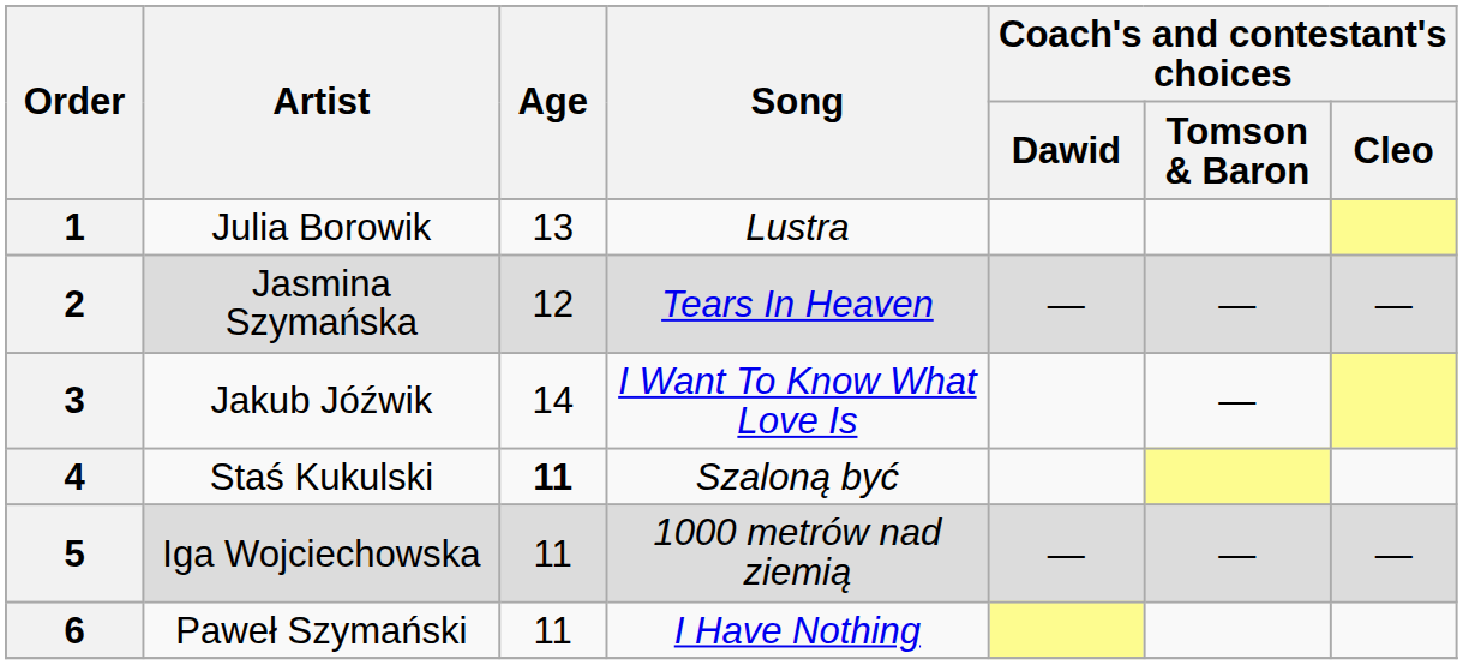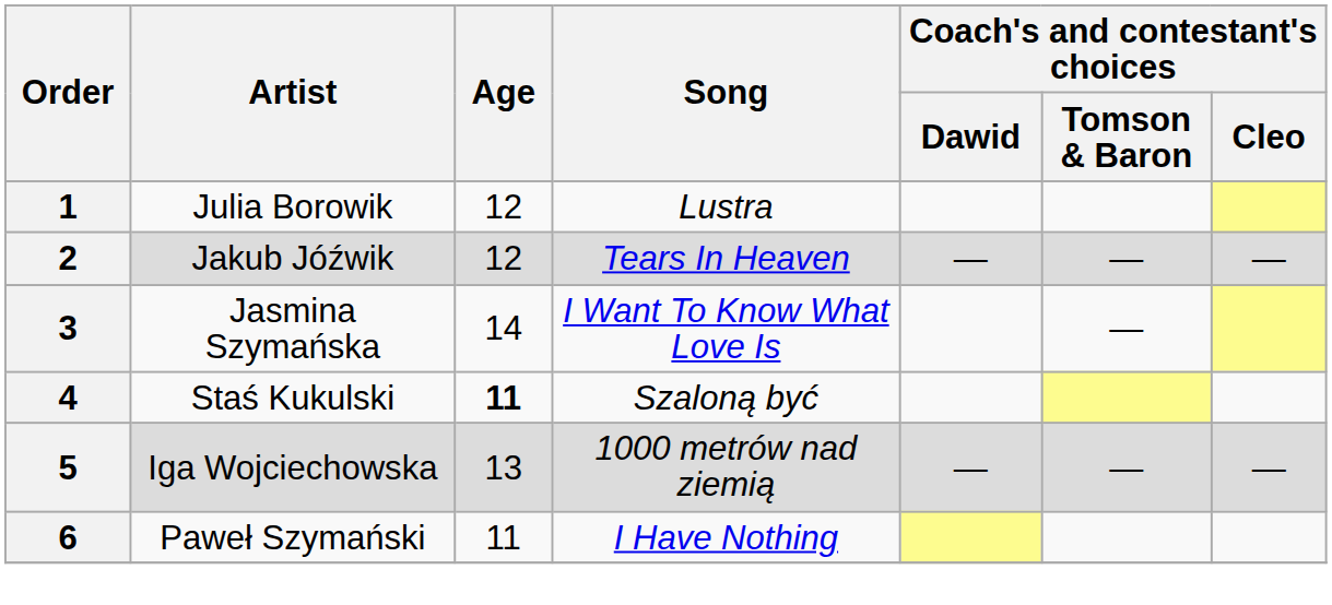 <table class="wikitable" style="text-align:center; line-height:17px; width:100%;">
 <tr>
 <th scope="col" rowspan="2" style="width:04%;">Order</th>
 <th scope="col" rowspan="2" style="width:18%;">Artist</th>
 <th scope="col" rowspan="2" style="width:04%;">Age</th>
 <th scope="col" rowspan="2" style="width:20%;">Song</th>
 <th colspan="3">Coach's and contestant's choices</th>
 </tr>
 <tr>
 <th style="width:06%;">Dawid</th>
 <th style="width:06%;">Tomson & Baron</th>
 <th style="width:06%;">Cleo</th>
 </tr>
 <tr>
 <th>1</th>
 <td>Julia Borowik</td>
-<td>13</td>
+<td>12</td>
 <td><em>Lustra</em></td>
 <td><strong></strong></td>
 <td><strong></strong></td>
 <td style="background:#fdfc8f;"><strong></strong></td>
 </tr>
 <tr style="background:#DCDCDC;">
 <th>2</th>
-<td>Jasmina Szymańska</td>
+<td>Jakub Jóźwik</td>
 <td>12</td>
 <td><em><a href='#'>Tears In Heaven</a></em></td>
 <td>—</td>
 <td>—</td>
 <td>—</td>
 </tr>
 <tr>
 <th>3</th>
-<td>Jakub Jóźwik</td>
+<td>Jasmina Szymańska</td>
 <td>14</td>
 <td><em><a href='#'>I Want To Know What Love Is</a></em></td>
 <td><strong></strong></td>
 <td>—</td>
 <td style="background:#fdfc8f;"><strong></strong></td>
 </tr>
 <tr>
 <th>4</th>
 <td>Staś Kukulski</td>
 <td><strong>11</strong></td>
 <td><em>Szaloną być</em></td>
 <td><strong></strong></td>
 <td style="background:#fdfc8f;"><strong></strong></td>
 <td><strong></strong></td>
 </tr>
 <tr style="background:#DCDCDC;">
 <th>5</th>
 <td>Iga Wojciechowska</td>
-<td>11</td>
+<td>13</td>
 <td><em>1000 metrów nad ziemią</em></td>
 <td>—</td>
 <td>—</td>
 <td>—</td>
 </tr>
 <tr>
 <th>6</th>
 <td>Paweł Szymański</td>
 <td>11</td>
 <td><em><a href='#'>I Have Nothing</a></em></td>
 <td style="background:#fdfc8f;"><strong></strong></td>
 <td><strong></strong></td>
 <td><strong></strong></td>
 </tr>
 <tr>
 </tr>
 </table>
